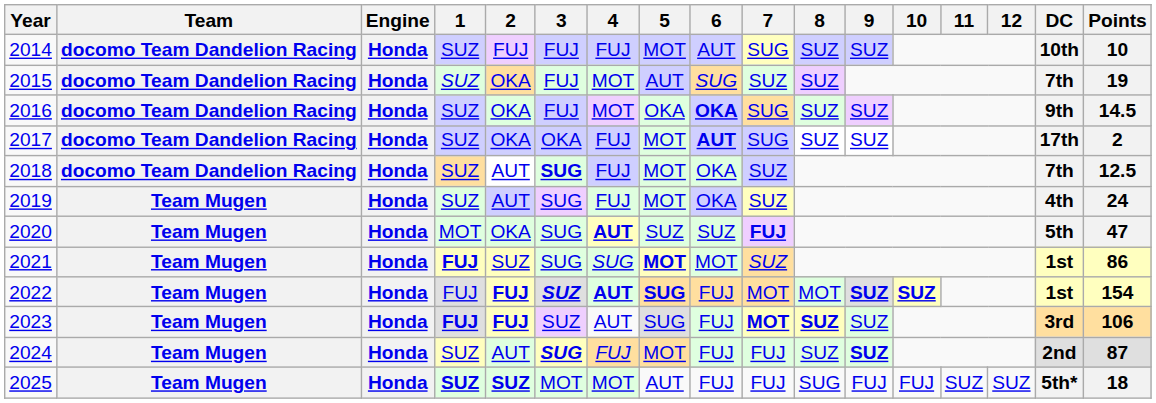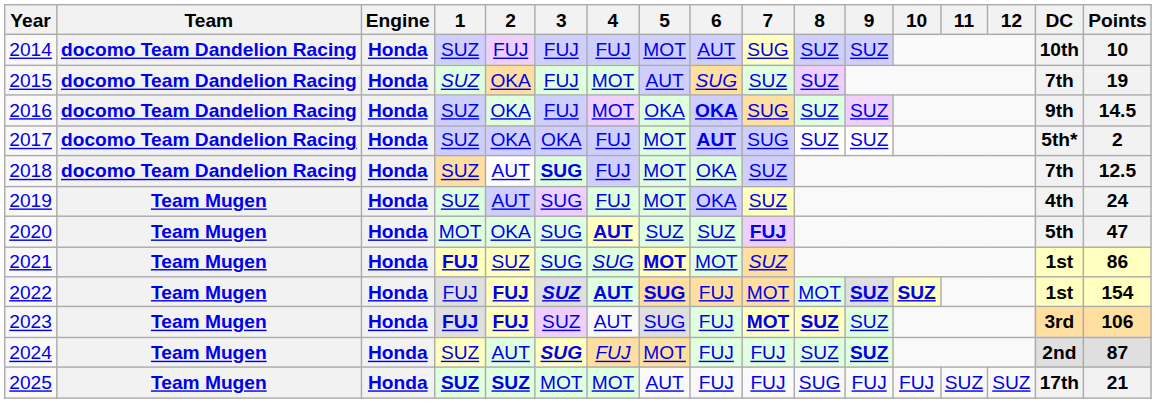 <table class="wikitable" style="text-align:center; font-size:85%">
 <tr>
 <th>Year</th>
 <th>Team</th>
 <th>Engine</th>
 <th>1</th>
 <th>2</th>
 <th>3</th>
 <th>4</th>
 <th>5</th>
 <th>6</th>
 <th>7</th>
 <th>8</th>
 <th>9</th>
 <th>10</th>
 <th>11</th>
 <th>12</th>
 <th>DC</th>
 <th>Points</th>
 </tr>
 <tr>
 <td><a href='#'>2014</a></td>
 <th nowrap><a href='#'>docomo Team Dandelion Racing</a></th>
 <th><a href='#'>Honda</a></th>
 <td style="background:#CFCFFF;"><a href='#'>SUZ</a><br></td>
 <td style="background:#EFCFFF;"><a href='#'>FUJ</a><br></td>
 <td style="background:#CFCFFF;"><a href='#'>FUJ</a><br></td>
 <td style="background:#CFCFFF;"><a href='#'>FUJ</a><br></td>
 <td style="background:#CFCFFF;"><a href='#'>MOT</a><br></td>
 <td style="background:#CFCFFF;"><a href='#'>AUT</a><br></td>
 <td style="background:#FFFFBF;"><a href='#'>SUG</a><br></td>
 <td style="background:#CFCFFF;"><a href='#'>SUZ</a><br></td>
 <td style="background:#CFCFFF;"><a href='#'>SUZ</a><br></td>
 <td colspan=3></td>
 <th>10th</th>
 <th>10</th>
 </tr>
 <tr>
 <td><a href='#'>2015</a></td>
 <th nowrap><a href='#'>docomo Team Dandelion Racing</a></th>
 <th><a href='#'>Honda</a></th>
 <td style="background:#DFFFDF;"><em><a href='#'>SUZ</a></em><br></td>
 <td style="background:#FFDF9F;"><a href='#'>OKA</a><br></td>
 <td style="background:#DFFFDF;"><a href='#'>FUJ</a><br></td>
 <td style="background:#DFFFDF;"><a href='#'>MOT</a><br></td>
 <td style="background:#CFCFFF;"><a href='#'>AUT</a><br></td>
 <td style="background:#FFDF9F;"><em><a href='#'>SUG</a></em><br></td>
 <td style="background:#DFFFDF;"><a href='#'>SUZ</a><br></td>
 <td style="background:#EFCFFF;"><a href='#'>SUZ</a><br></td>
 <td colspan=4></td>
 <th>7th</th>
 <th>19</th>
 </tr>
 <tr>
 <td><a href='#'>2016</a></td>
 <th nowrap><a href='#'>docomo Team Dandelion Racing</a></th>
 <th><a href='#'>Honda</a></th>
 <td style="background:#CFCFFF;"><a href='#'>SUZ</a><br></td>
 <td style="background:#DFFFDF;"><a href='#'>OKA</a><br></td>
 <td style="background:#CFCFFF;"><a href='#'>FUJ</a><br></td>
 <td style="background:#EFCFFF;"><a href='#'>MOT</a><br></td>
 <td style="background:#DFFFDF;"><a href='#'>OKA</a><br></td>
 <td style="background:#CFCFFF;"><strong><a href='#'>OKA</a></strong><br></td>
 <td style="background:#FFDF9F;"><a href='#'>SUG</a><br></td>
 <td style="background:#DFFFDF;"><a href='#'>SUZ</a><br></td>
 <td style="background:#EFCFFF;"><a href='#'>SUZ</a><br></td>
 <td colspan=3></td>
 <th>9th</th>
 <th>14.5</th>
 </tr>
 <tr>
 <td><a href='#'>2017</a></td>
 <th nowrap><a href='#'>docomo Team Dandelion Racing</a></th>
 <th><a href='#'>Honda</a></th>
 <td style="background:#CFCFFF;"><a href='#'>SUZ</a><br></td>
 <td style="background:#CFCFFF;"><a href='#'>OKA</a><br></td>
 <td style="background:#CFCFFF;"><a href='#'>OKA</a><br></td>
 <td style="background:#CFCFFF;"><a href='#'>FUJ</a><br></td>
 <td style="background:#DFFFDF;"><a href='#'>MOT</a><br></td>
 <td style="background:#CFCFFF;"><strong><a href='#'>AUT</a></strong><br></td>
 <td style="background:#CFCFFF;"><a href='#'>SUG</a><br></td>
 <td style="background:#FFFFFF;"><a href='#'>SUZ</a><br></td>
 <td style="background:#FFFFFF;"><a href='#'>SUZ</a><br></td>
 <td colspan=3></td>
-<th>17th</th>
+<th>5th*</th>
 <th>2</th>
 </tr>
 <tr>
 <td><a href='#'>2018</a></td>
 <th nowrap><a href='#'>docomo Team Dandelion Racing</a></th>
 <th><a href='#'>Honda</a></th>
 <td style="background:#FFDF9F;"><a href='#'>SUZ</a><br></td>
 <td style="background:#FFFFFF;"><a href='#'>AUT</a><br></td>
 <td style="background:#DFFFDF;"><strong><a href='#'>SUG</a></strong><br></td>
 <td style="background:#CFCFFF;"><a href='#'>FUJ</a><br></td>
 <td style="background:#DFFFDF;"><a href='#'>MOT</a><br></td>
 <td style="background:#DFFFDF;"><a href='#'>OKA</a><br></td>
 <td style="background:#CFCFFF;"><a href='#'>SUZ</a><br></td>
 <td colspan=5></td>
 <th>7th</th>
 <th>12.5</th>
 </tr>
 <tr>
 <td><a href='#'>2019</a></td>
 <th nowrap><a href='#'>Team Mugen</a></th>
 <th><a href='#'>Honda</a></th>
 <td style="background:#DFFFDF;"><a href='#'>SUZ</a><br></td>
 <td style="background:#CFCFFF;"><a href='#'>AUT</a><br></td>
 <td style="background:#EFCFFF;"><a href='#'>SUG</a><br></td>
 <td style="background:#DFFFDF;"><a href='#'>FUJ</a><br></td>
 <td style="background:#DFFFDF;"><a href='#'>MOT</a><br></td>
 <td style="background:#CFCFFF;"><a href='#'>OKA</a><br></td>
 <td style="background:#FFFFBF;"><a href='#'>SUZ</a><br></td>
 <td colspan=5></td>
 <th>4th</th>
 <th>24</th>
 </tr>
 <tr>
 <td><a href='#'>2020</a></td>
 <th nowrap><a href='#'>Team Mugen</a></th>
 <th><a href='#'>Honda</a></th>
 <td style="background:#DFFFDF;"><a href='#'>MOT</a><br></td>
 <td style="background:#DFFFDF;"><a href='#'>OKA</a><br></td>
 <td style="background:#DFFFDF;"><a href='#'>SUG</a><br></td>
 <td style="background:#FFFFBF;"><strong><a href='#'>AUT</a></strong><br></td>
 <td style="background:#DFFFDF;"><a href='#'>SUZ</a><br></td>
 <td style="background:#DFFFDF;"><a href='#'>SUZ</a><br></td>
 <td style="background:#EFCFFF;"><strong><a href='#'>FUJ</a></strong><br></td>
 <td colspan=5></td>
 <th>5th</th>
 <th>47</th>
 </tr>
 <tr>
 <td><a href='#'>2021</a></td>
 <th nowrap><a href='#'>Team Mugen</a></th>
 <th><a href='#'>Honda</a></th>
 <td style="background:#FFFFBF;"><a href='#'><strong>FUJ</strong></a><br></td>
 <td style="background:#FFFFBF;"><a href='#'>SUZ</a><br></td>
 <td style="background:#DFFFDF;"><a href='#'>SUG</a><br></td>
 <td style="background:#DFFFDF;"><a href='#'><em>SUG</em></a><br></td>
 <td style="background:#FFFFBF;"><a href='#'><strong>MOT</strong></a><br></td>
 <td style="background:#DFFFDF;"><a href='#'>MOT</a><br></td>
 <td style="background:#FFDF9F;"><a href='#'><em>SUZ</em></a><br></td>
 <td colspan=5></td>
 <th style="background:#FFFFBF;">1st</th>
 <th style="background:#FFFFBF;">86</th>
 </tr>
 <tr>
 <td><a href='#'>2022</a></td>
 <th nowrap><a href='#'>Team Mugen</a></th>
 <th><a href='#'>Honda</a></th>
 <td style="background:#DFDFDF;"><a href='#'>FUJ</a><br></td>
 <td style="background:#FFFFBF;"><strong><a href='#'>FUJ</a></strong><br></td>
 <td style="background:#DFDFDF;"><strong><em><a href='#'>SUZ</a></em></strong><br></td>
 <td style="background:#DFFFDF;"><strong><a href='#'>AUT</a></strong><br></td>
 <td style="background:#FFDF9F;"><strong><a href='#'>SUG</a></strong><br></td>
 <td style="background:#FFDF9F;"><a href='#'>FUJ</a><br></td>
 <td style="background:#FFDF9F;"><a href='#'>MOT</a><br></td>
 <td style="background:#DFFFDF;"><a href='#'>MOT</a><br></td>
 <td style="background:#DFDFDF;"><strong><a href='#'>SUZ</a></strong><br></td>
 <td style="background:#FFFFBF;"><strong><a href='#'>SUZ</a></strong><br></td>
 <td colspan=2></td>
 <th style="background:#FFFFBF;">1st</th>
 <th style="background:#FFFFBF;">154</th>
 </tr>
 <tr>
 <td><a href='#'>2023</a></td>
 <th nowrap><a href='#'>Team Mugen</a></th>
 <th><a href='#'>Honda</a></th>
 <td style="background:#DFDFDF;"><strong><a href='#'>FUJ</a></strong><br></td>
 <td style="background:#FFFFBF;"><strong><a href='#'>FUJ</a></strong><br></td>
 <td style="background:#EFCFFF;"><a href='#'>SUZ</a><br></td>
 <td style="background:#;"><a href='#'>AUT</a></td>
 <td style="background:#DFDFDF;"><a href='#'>SUG</a><br></td>
 <td style="background:#DFFFDF;"><a href='#'>FUJ</a><br></td>
 <td style="background:#FFFFBF;"><strong><a href='#'>MOT</a></strong><br></td>
 <td style="background:#FFFFBF;"><strong><a href='#'>SUZ</a></strong><br></td>
 <td style="background:#DFFFDF;"><a href='#'>SUZ</a><br></td>
 <td colspan=3></td>
 <th style="background:#FFDF9F;">3rd</th>
 <th style="background:#FFDF9F;">106</th>
 </tr>
 <tr>
 <td><a href='#'>2024</a></td>
 <th nowrap><a href='#'>Team Mugen</a></th>
 <th><a href='#'>Honda</a></th>
 <td style="background:#FFFFBF;"><a href='#'>SUZ</a><br></td>
 <td style="background:#DFFFDF;"><a href='#'>AUT</a><br></td>
 <td style="background:#FFFFBF;"><strong><em><a href='#'>SUG</a></em></strong><br></td>
 <td style="background:#FFDF9F;"><em><a href='#'>FUJ</a></em><br></td>
 <td style="background:#FFDF9F;"><a href='#'>MOT</a><br></td>
 <td style="background:#DFFFDF;"><a href='#'>FUJ</a><br></td>
 <td style="background:#DFFFDF;"><a href='#'>FUJ</a><br></td>
 <td style="background:#DFFFDF;"><a href='#'>SUZ</a><br></td>
 <td style="background:#DFFFDF;"><strong><a href='#'>SUZ</a></strong><br></td>
 <td colspan=3></td>
 <th style="background:#DFDFDF;">2nd</th>
 <th style="background:#DFDFDF;">87</th>
 </tr>
 <tr>
 <td><a href='#'>2025</a></td>
 <th nowrap><a href='#'>Team Mugen</a></th>
 <th><a href='#'>Honda</a></th>
 <td style="background:#DFFFDF;"><strong><a href='#'>SUZ</a></strong><br></td>
 <td style="background:#DFFFDF;"><strong><a href='#'>SUZ</a></strong><br></td>
 <td style="background:#DFFFDF;"><a href='#'>MOT</a><br></td>
 <td style="background:#DFFFDF;"><a href='#'>MOT</a><br></td>
 <td style="background:#;"><a href='#'>AUT</a><br></td>
 <td style="background:#;"><a href='#'>FUJ</a><br></td>
 <td style="background:#;"><a href='#'>FUJ</a><br></td>
 <td style="background:#;"><a href='#'>SUG</a><br></td>
 <td style="background:#;"><a href='#'>FUJ</a><br></td>
 <td style="background:#;"><a href='#'>FUJ</a><br></td>
 <td style="background:#;"><a href='#'>SUZ</a><br></td>
 <td style="background:#;"><a href='#'>SUZ</a><br></td>
-<th>5th*</th>
-<th>18</th>
+<th>17th</th>
+<th>21</th>
 </tr>
 </table>
